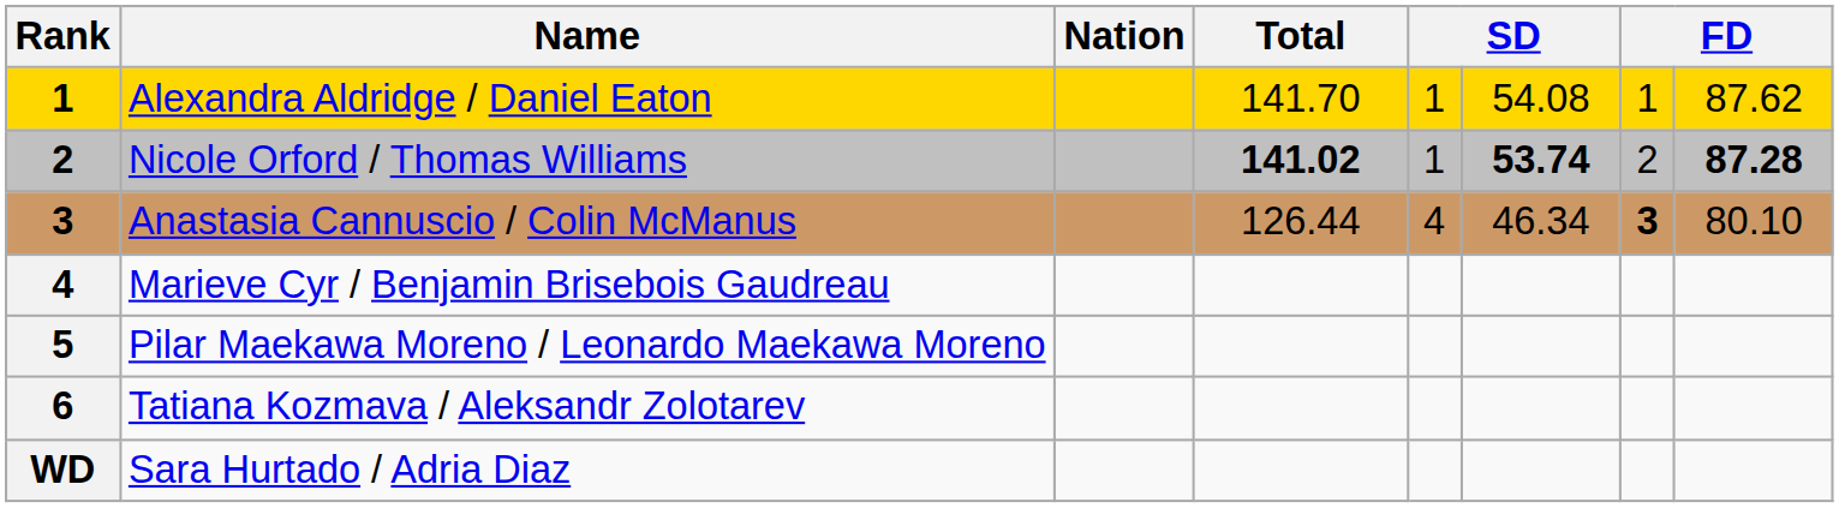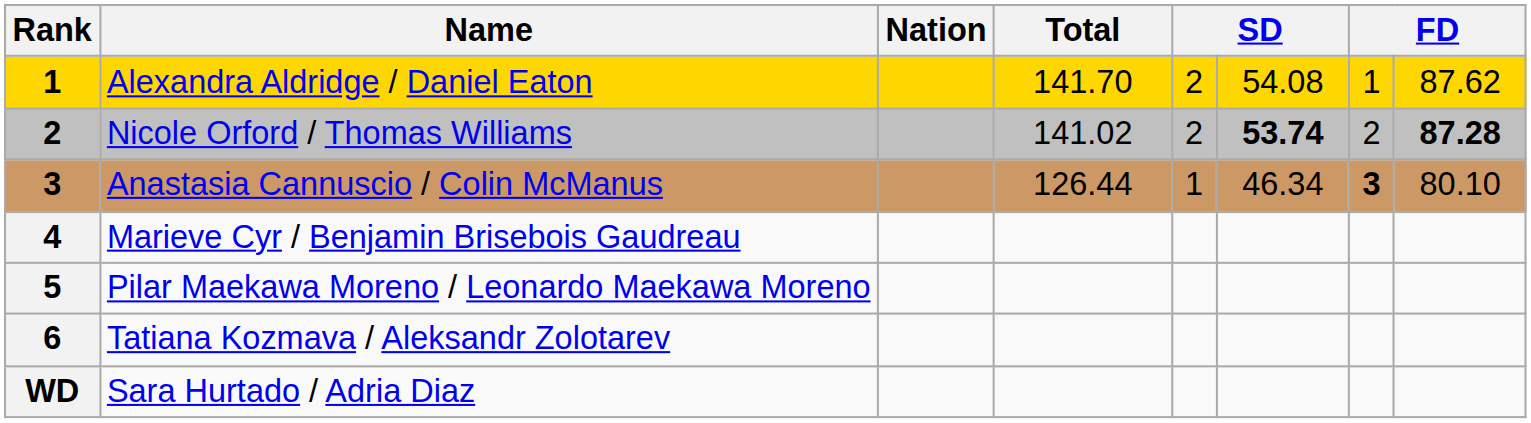 <table class="wikitable sortable">
 <tr>
 <th>Rank</th>
 <th>Name</th>
 <th>Nation</th>
 <th width="80px">Total</th>
 <th colspan="2" width="80px"><a href='#'>SD</a></th>
 <th colspan="2" width="80px"><a href='#'>FD</a></th>
 </tr>
 <tr bgcolor="gold">
 <td align="center"><strong>1</strong></td>
 <td><a href='#'>Alexandra Aldridge</a> / <a href='#'>Daniel Eaton</a></td>
 <td></td>
 <td align="center">141.70</td>
-<td align="center">1</td>
+<td align="center">2</td>
 <td align="center">54.08</td>
 <td align="center">1</td>
 <td align="center">87.62</td>
 </tr>
 <tr bgcolor="silver">
 <td align="center"><strong>2</strong></td>
 <td><a href='#'>Nicole Orford</a> / <a href='#'>Thomas Williams</a></td>
 <td></td>
-<td align="center"><strong>141.02</strong></td>
-<td align="center">1</td>
+<td align="center">141.02</td>
+<td align="center">2</td>
 <td align="center"><strong>53.74</strong></td>
 <td align="center">2</td>
 <td align="center"><strong>87.28</strong></td>
 </tr>
 <tr bgcolor="cc9966">
 <td align="center"><strong>3</strong></td>
 <td><a href='#'>Anastasia Cannuscio</a> / <a href='#'>Colin McManus</a></td>
 <td></td>
 <td align="center">126.44</td>
-<td align="center">4</td>
+<td align="center">1</td>
 <td align="center">46.34</td>
 <td align="center"><strong>3</strong></td>
 <td align="center">80.10</td>
 </tr>
 <tr>
 <th>4</th>
 <td><a href='#'>Marieve Cyr</a> / <a href='#'>Benjamin Brisebois Gaudreau</a></td>
 <td></td>
 <td align="center"></td>
 <td align="center"></td>
 <td align="center"></td>
 <td align="center"></td>
 <td align="center"></td>
 </tr>
 <tr>
 <th>5</th>
 <td><a href='#'>Pilar Maekawa Moreno</a> / <a href='#'>Leonardo Maekawa Moreno</a></td>
 <td></td>
 <td align="center"></td>
 <td align="center"></td>
 <td align="center"></td>
 <td align="center"></td>
 <td align="center"></td>
 </tr>
 <tr>
 <th>6</th>
 <td><a href='#'>Tatiana Kozmava</a> / <a href='#'>Aleksandr Zolotarev</a></td>
 <td></td>
 <td align="center"></td>
 <td align="center"></td>
 <td align="center"></td>
 <td align="center"></td>
 <td align="center"></td>
 </tr>
 <tr>
 <th>WD</th>
 <td><a href='#'>Sara Hurtado</a> / <a href='#'>Adria Diaz</a></td>
 <td></td>
 <td align="center"></td>
 <td align="center"></td>
 <td align="center"></td>
 <td align="center"></td>
 <td align="center"></td>
 </tr>
 </table>
